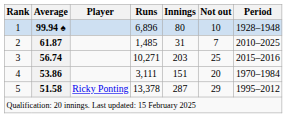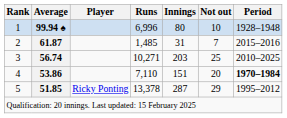 <table class="wikitable plainrowheaders sortable">
 <tr>
 <th scope=col>Rank</th>
 <th scope=col>Average</th>
 <th scope=col>Player</th>
 <th scope=col>Runs</th>
 <th scope=col>Innings</th>
 <th scope=col>Not out</th>
 <th scope=col>Period</th>
 </tr>
 <tr bgcolor=#cee0f2>
 <td align=center>1</td>
 <th scope=row style="background:#cee0f2; text-align:center;">99.94 ♠</th>
 <td></td>
-<td align=center>6,896</td>
+<td align=center>6,996</td>
 <td align=center>80</td>
 <td align=center>10</td>
 <td>1928–1948</td>
 </tr>
 <tr>
 <td align=center>2</td>
 <th scope=row style=text-align:center;>61.87</th>
 <td></td>
 <td align=center>1,485</td>
 <td align=center>31</td>
 <td align=center>7</td>
-<td>2010–2025</td>
+<td>2015–2016</td>
 </tr>
 <tr>
 <td align=center>3</td>
 <th scope=row style=text-align:center;>56.74</th>
 <td> </td>
 <td align=center>10,271</td>
 <td align=center>203</td>
 <td align=center>25</td>
-<td>2015–2016</td>
+<td>2010–2025</td>
 </tr>
 <tr>
 <td align=center>4</td>
 <th scope=row style=text-align:center;>53.86</th>
 <td></td>
-<td align=center>3,111</td>
+<td align=center>7,110</td>
 <td align=center>151</td>
 <td align=center>20</td>
-<td>1970–1984</td>
+<td><strong>1970–1984</strong></td>
 </tr>
 <tr>
 <td align=center>5</td>
-<th scope=row style=text-align:center;>51.58</th>
+<th scope=row style=text-align:center;>51.85</th>
 <td><a href='#'>Ricky Ponting</a></td>
 <td align=center>13,378</td>
 <td align=center>287</td>
 <td align=center>29</td>
 <td>1995–2012</td>
 </tr>
 <tr class=sortbottom>
 <td colspan=7><small>Qualification: 20 innings. Last updated: 15 February 2025</small></td>
 </tr>
 </table>
